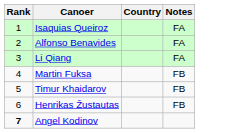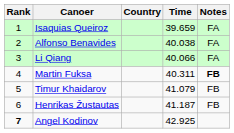 <table class="wikitable" style="text-align:center;">
 <tr>
 <th>Rank</th>
 <th>Canoer</th>
 <th>Country</th>
+<th>Time</th>
 <th>Notes</th>
 </tr>
 <tr bgcolor=ccffcc>
 <td>1</td>
 <td align="left"><a href='#'>Isaquias Queiroz</a></td>
 <td align=left></td>
+<td>39.659</td>
 <td>FA</td>
 </tr>
 <tr bgcolor=ccffcc>
 <td>2</td>
 <td align="left"><a href='#'>Alfonso Benavides</a></td>
 <td align=left></td>
+<td>40.038</td>
 <td>FA</td>
 </tr>
 <tr bgcolor=ccffcc>
 <td>3</td>
 <td align="left"><a href='#'>Li Qiang</a></td>
 <td align=left></td>
+<td>40.066</td>
 <td>FA</td>
 </tr>
 <tr>
 <td>4</td>
 <td align="left"><a href='#'>Martin Fuksa</a></td>
 <td align=left></td>
-<td>FB</td>
+<td>40.311</td>
+<td><strong>FB</strong></td>
 </tr>
 <tr>
 <td>5</td>
 <td align="left"><a href='#'>Timur Khaidarov</a></td>
 <td align=left></td>
+<td>41.079</td>
 <td>FB</td>
 </tr>
 <tr>
 <td>6</td>
 <td align="left"><a href='#'>Henrikas Žustautas</a></td>
 <td align=left></td>
+<td>41.187</td>
 <td>FB</td>
 </tr>
 <tr>
 <td><strong>7</strong></td>
 <td align="left"><a href='#'>Angel Kodinov</a></td>
 <td align=left></td>
+<td>42.925</td>
 <td></td>
 </tr>
 </table>
